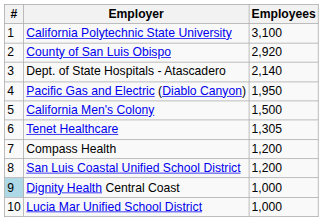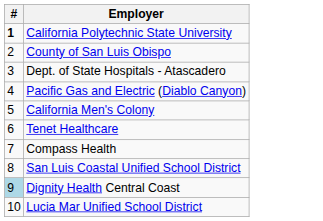 <table class="wikitable">
 <tr>
 <th>#</th>
 <th>Employer</th>
-<th>Employees</th>
 </tr>
 <tr>
-<td>1</td>
+<td><strong>1</strong></td>
 <td><a href='#'>California Polytechnic State University</a></td>
-<td>3,100</td>
 </tr>
 <tr>
 <td>2</td>
 <td><a href='#'>County of San Luis Obispo</a></td>
-<td>2,920</td>
 </tr>
 <tr>
 <td>3</td>
 <td>Dept. of State Hospitals - Atascadero</td>
-<td>2,140</td>
 </tr>
 <tr>
 <td>4</td>
 <td><a href='#'>Pacific Gas and Electric</a> (<a href='#'>Diablo Canyon</a>)</td>
-<td>1,950</td>
 </tr>
 <tr>
 <td>5</td>
 <td><a href='#'>California Men's Colony</a></td>
-<td>1,500</td>
 </tr>
 <tr>
 <td>6</td>
 <td><a href='#'>Tenet Healthcare</a></td>
-<td>1,305</td>
 </tr>
 <tr>
 <td>7</td>
 <td>Compass Health</td>
-<td>1,200</td>
 </tr>
 <tr>
 <td>8</td>
 <td><a href='#'>San Luis Coastal Unified School District</a></td>
-<td>1,200</td>
 </tr>
 <tr>
 <td style="background: lightblue;">9</td>
 <td><a href='#'>Dignity Health</a> Central Coast</td>
-<td>1,000</td>
 </tr>
 <tr>
 <td>10</td>
 <td><a href='#'>Lucia Mar Unified School District</a></td>
-<td>1,000</td>
 </tr>
 </table>
